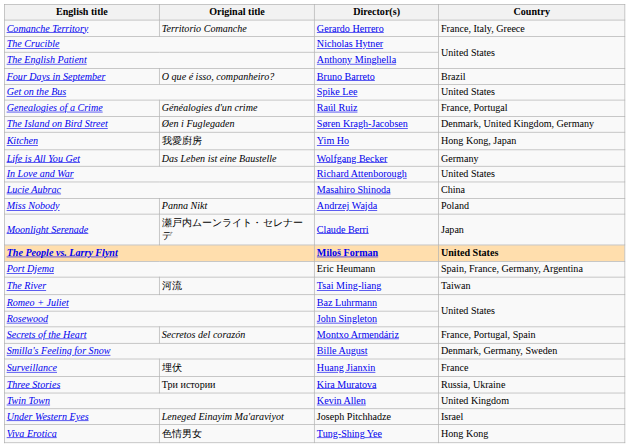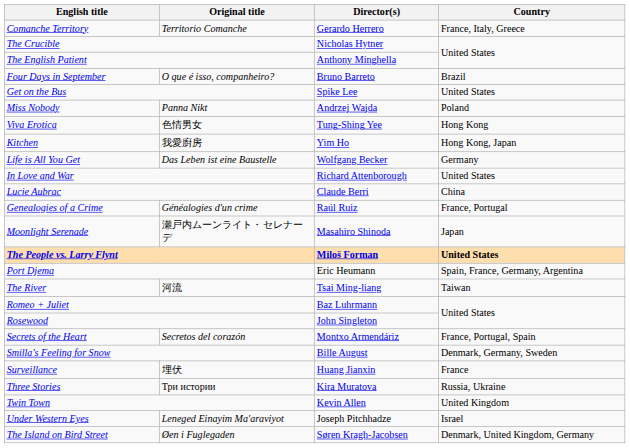 <table class="wikitable" width="78%" cellpadding="5">
 <tr>
 <th width="25%">English title</th>
 <th width="25%">Original title</th>
 <th width="20%">Director(s)</th>
 <th width="30%">Country</th>
 </tr>
 <tr>
 <td><em><a href='#'>Comanche Territory</a></em></td>
 <td><em>Territorio Comanche</em></td>
 <td><a href='#'>Gerardo Herrero</a></td>
 <td>France, Italy, Greece</td>
 </tr>
 <tr>
 <td colspan="2"><em><a href='#'>The Crucible</a></em></td>
 <td><a href='#'>Nicholas Hytner</a></td>
 <td rowspan="2">United States</td>
 </tr>
 <tr>
 <td colspan="2"><em><a href='#'>The English Patient</a></em></td>
 <td><a href='#'>Anthony Minghella</a></td>
 </tr>
 <tr>
 <td><em><a href='#'>Four Days in September</a></em></td>
 <td><em>O que é isso, companheiro?</em></td>
 <td><a href='#'>Bruno Barreto</a></td>
 <td>Brazil</td>
 </tr>
 <tr>
 <td colspan="2"><em><a href='#'>Get on the Bus</a></em></td>
 <td><a href='#'>Spike Lee</a></td>
 <td>United States</td>
 </tr>
 <tr>
-<td><em><a href='#'>Genealogies of a Crime</a></em></td>
-<td><em>Généalogies d'un crime</em></td>
-<td><a href='#'>Raúl Ruiz</a></td>
-<td>France, Portugal</td>
+<td><em><a href='#'>Miss Nobody</a></em></td>
+<td><em>Panna Nikt</em></td>
+<td><a href='#'>Andrzej Wajda</a></td>
+<td>Poland</td>
 </tr>
 <tr>
-<td><em><a href='#'>The Island on Bird Street</a></em></td>
-<td><em>Øen i Fuglegaden</em></td>
-<td><a href='#'>Søren Kragh-Jacobsen</a></td>
-<td>Denmark, United Kingdom, Germany</td>
+<td><em><a href='#'>Viva Erotica</a></em></td>
+<td>色情男女</td>
+<td><a href='#'>Tung-Shing Yee</a></td>
+<td>Hong Kong</td>
 </tr>
 <tr>
 <td><em><a href='#'>Kitchen</a></em></td>
 <td>我愛廚房</td>
 <td><a href='#'>Yim Ho</a></td>
 <td>Hong Kong, Japan</td>
 </tr>
 <tr>
 <td><em><a href='#'>Life is All You Get</a></em></td>
 <td><em>Das Leben ist eine Baustelle</em></td>
 <td><a href='#'>Wolfgang Becker</a></td>
 <td>Germany</td>
 </tr>
 <tr>
 <td colspan="2"><em><a href='#'>In Love and War</a></em></td>
 <td><a href='#'>Richard Attenborough</a></td>
 <td>United States</td>
 </tr>
 <tr>
 <td colspan="2"><em><a href='#'>Lucie Aubrac</a></em></td>
-<td><a href='#'>Masahiro Shinoda</a></td>
+<td><a href='#'>Claude Berri</a></td>
 <td>China</td>
 </tr>
 <tr>
-<td><em><a href='#'>Miss Nobody</a></em></td>
-<td><em>Panna Nikt</em></td>
-<td><a href='#'>Andrzej Wajda</a></td>
-<td>Poland</td>
+<td><em><a href='#'>Genealogies of a Crime</a></em></td>
+<td><em>Généalogies d'un crime</em></td>
+<td><a href='#'>Raúl Ruiz</a></td>
+<td>France, Portugal</td>
 </tr>
 <tr>
 <td><em><a href='#'>Moonlight Serenade</a></em></td>
 <td>瀬戸内ムーンライト・セレナーデ</td>
-<td><a href='#'>Claude Berri</a></td>
+<td><a href='#'>Masahiro Shinoda</a></td>
 <td>Japan</td>
 </tr>
 <tr style="background:#FFDEAD;">
 <td colspan="2"><strong><em><a href='#'>The People vs. Larry Flynt</a></em></strong></td>
 <td><strong><a href='#'>Miloš Forman</a></strong></td>
 <td><strong>United States</strong></td>
 </tr>
 <tr>
 <td colspan="2"><em><a href='#'>Port Djema</a></em></td>
 <td>Eric Heumann</td>
 <td>Spain, France, Germany, Argentina</td>
 </tr>
 <tr>
 <td><em><a href='#'>The River</a></em></td>
 <td>河流</td>
 <td><a href='#'>Tsai Ming-liang</a></td>
 <td>Taiwan</td>
 </tr>
 <tr>
 <td colspan="2"><em><a href='#'>Romeo + Juliet</a></em></td>
 <td><a href='#'>Baz Luhrmann</a></td>
 <td rowspan="2">United States</td>
 </tr>
 <tr>
 <td colspan="2"><em><a href='#'>Rosewood</a></em></td>
 <td><a href='#'>John Singleton</a></td>
 </tr>
 <tr>
 <td><em><a href='#'>Secrets of the Heart</a></em></td>
 <td><em>Secretos del corazón</em></td>
 <td><a href='#'>Montxo Armendáriz</a></td>
 <td>France, Portugal, Spain</td>
 </tr>
 <tr>
 <td colspan="2"><em><a href='#'>Smilla's Feeling for Snow</a></em></td>
 <td><a href='#'>Bille August</a></td>
 <td>Denmark, Germany, Sweden</td>
 </tr>
 <tr>
 <td><em><a href='#'>Surveillance</a></em></td>
 <td>埋伏</td>
 <td><a href='#'>Huang Jianxin</a></td>
 <td>France</td>
 </tr>
 <tr>
 <td><em><a href='#'>Three Stories</a></em></td>
 <td>Три истории</td>
 <td><a href='#'>Kira Muratova</a></td>
 <td>Russia, Ukraine</td>
 </tr>
 <tr>
 <td colspan="2"><em><a href='#'>Twin Town</a></em></td>
 <td><a href='#'>Kevin Allen</a></td>
 <td>United Kingdom</td>
 </tr>
 <tr>
 <td><em><a href='#'>Under Western Eyes</a></em></td>
 <td><em>Leneged Einayim Ma'araviyot</em></td>
 <td>Joseph Pitchhadze</td>
 <td>Israel</td>
 </tr>
 <tr>
-<td><em><a href='#'>Viva Erotica</a></em></td>
-<td>色情男女</td>
-<td><a href='#'>Tung-Shing Yee</a></td>
-<td>Hong Kong</td>
+<td><em><a href='#'>The Island on Bird Street</a></em></td>
+<td><em>Øen i Fuglegaden</em></td>
+<td><a href='#'>Søren Kragh-Jacobsen</a></td>
+<td>Denmark, United Kingdom, Germany</td>
 </tr>
 </table>
